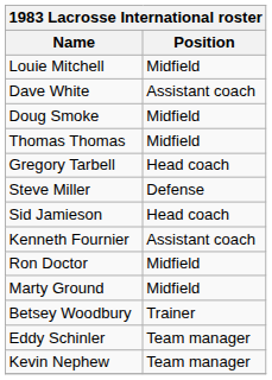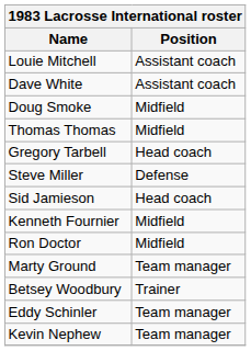 <table class="wikitable collapsible collapsed" style="font-size: 90%">
 <tr>
 <th colspan="5">1983 Lacrosse International roster</th>
 </tr>
 <tr>
 <th>Name</th>
 <th>Position</th>
 </tr>
 <tr>
 <td>Louie Mitchell</td>
-<td>Midfield</td>
+<td>Assistant coach</td>
 </tr>
 <tr>
 <td>Dave White</td>
 <td>Assistant coach</td>
 </tr>
 <tr>
 <td>Doug Smoke</td>
 <td>Midfield</td>
 </tr>
 <tr>
 <td>Thomas Thomas</td>
 <td>Midfield</td>
 </tr>
 <tr>
 <td>Gregory Tarbell</td>
 <td>Head coach</td>
 </tr>
 <tr>
 <td>Steve Miller</td>
 <td>Defense</td>
 </tr>
 <tr>
 <td>Sid Jamieson</td>
 <td>Head coach</td>
 </tr>
 <tr>
 <td>Kenneth Fournier</td>
-<td>Assistant coach</td>
+<td>Midfield</td>
 </tr>
 <tr>
 <td>Ron Doctor</td>
 <td>Midfield</td>
 </tr>
 <tr>
 <td>Marty Ground</td>
-<td>Midfield</td>
+<td>Team manager</td>
 </tr>
 <tr>
 <td>Betsey Woodbury</td>
 <td>Trainer</td>
 </tr>
 <tr>
 <td>Eddy Schinler</td>
 <td>Team manager</td>
 </tr>
 <tr>
 <td>Kevin Nephew</td>
 <td>Team manager</td>
 </tr>
 <tr>
 </tr>
 </table>
